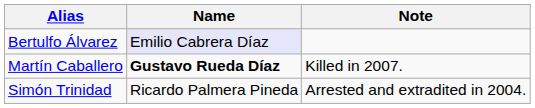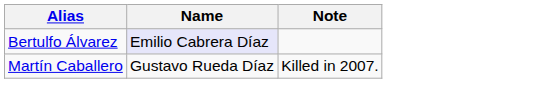 <table class="wikitable">
 <tr>
 <th><a href='#'>Alias</a></th>
 <th>Name</th>
 <th>Note</th>
 </tr>
 <tr>
 <td><a href='#'>Bertulfo Álvarez</a></td>
 <td style="background: lavender;">Emilio Cabrera Díaz</td>
 <td></td>
 </tr>
 <tr>
 <td><a href='#'>Martín Caballero</a></td>
-<td><strong>Gustavo Rueda Díaz</strong></td>
+<td>Gustavo Rueda Díaz</td>
 <td>Killed in 2007.</td>
 </tr>
-<tr>
-<td><a href='#'>Simón Trinidad</a></td>
-<td>Ricardo Palmera Pineda</td>
-<td>Arrested and extradited in 2004.</td>
-</tr>
 </table>
